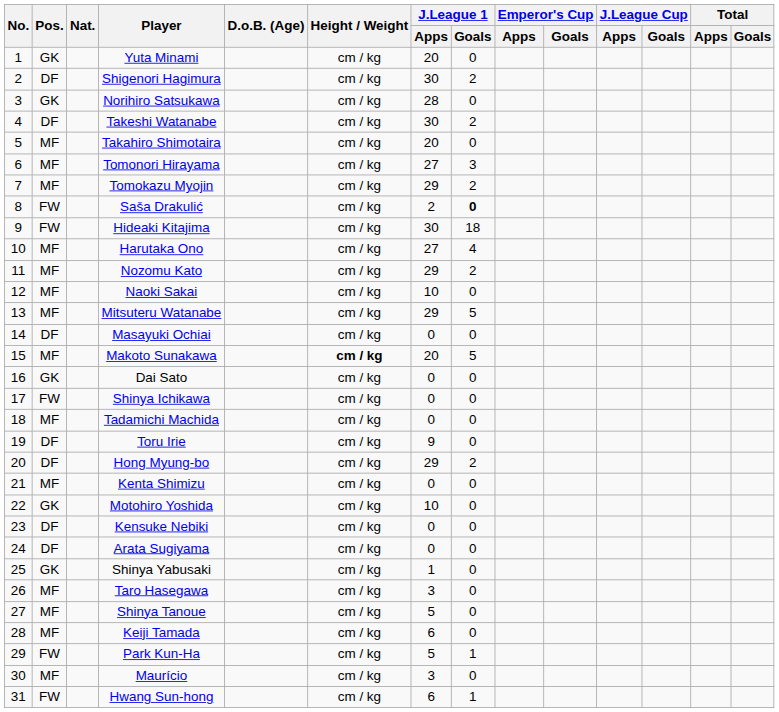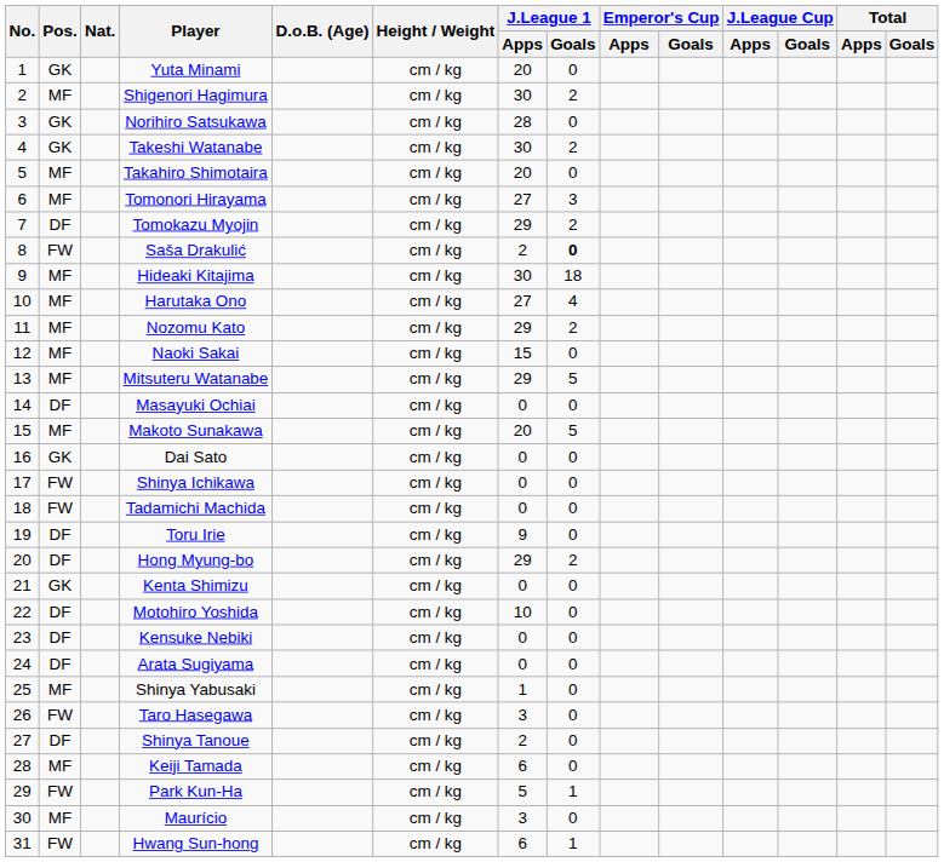 <table class="wikitable" style="text-align:center;">
 <tr>
 <th rowspan="2">No.</th>
 <th rowspan="2">Pos.</th>
 <th rowspan="2">Nat.</th>
 <th rowspan="2">Player</th>
 <th rowspan="2">D.o.B. (Age)</th>
 <th rowspan="2">Height / Weight</th>
 <th colspan="2"><a href='#'>J.League 1</a></th>
 <th colspan="2"><a href='#'>Emperor's Cup</a></th>
 <th colspan="2"><a href='#'>J.League Cup</a></th>
 <th colspan="2">Total</th>
 </tr>
 <tr>
 <th>Apps</th>
 <th>Goals</th>
 <th>Apps</th>
 <th>Goals</th>
 <th>Apps</th>
 <th>Goals</th>
 <th>Apps</th>
 <th>Goals</th>
 </tr>
 <tr>
 <td>1</td>
 <td>GK</td>
 <td></td>
 <td><a href='#'>Yuta Minami</a></td>
 <td></td>
 <td>cm / kg</td>
 <td>20</td>
 <td>0</td>
 <td></td>
 <td></td>
 <td></td>
 <td></td>
 <td></td>
 <td></td>
 </tr>
 <tr>
 <td>2</td>
-<td>DF</td>
+<td>MF</td>
 <td></td>
 <td><a href='#'>Shigenori Hagimura</a></td>
 <td></td>
 <td>cm / kg</td>
 <td>30</td>
 <td>2</td>
 <td></td>
 <td></td>
 <td></td>
 <td></td>
 <td></td>
 <td></td>
 </tr>
 <tr>
 <td>3</td>
 <td>GK</td>
 <td></td>
 <td><a href='#'>Norihiro Satsukawa</a></td>
 <td></td>
 <td>cm / kg</td>
 <td>28</td>
 <td>0</td>
 <td></td>
 <td></td>
 <td></td>
 <td></td>
 <td></td>
 <td></td>
 </tr>
 <tr>
 <td>4</td>
-<td>DF</td>
+<td>GK</td>
 <td></td>
 <td><a href='#'>Takeshi Watanabe</a></td>
 <td></td>
 <td>cm / kg</td>
 <td>30</td>
 <td>2</td>
 <td></td>
 <td></td>
 <td></td>
 <td></td>
 <td></td>
 <td></td>
 </tr>
 <tr>
 <td>5</td>
 <td>MF</td>
 <td></td>
 <td><a href='#'>Takahiro Shimotaira</a></td>
 <td></td>
 <td>cm / kg</td>
 <td>20</td>
 <td>0</td>
 <td></td>
 <td></td>
 <td></td>
 <td></td>
 <td></td>
 <td></td>
 </tr>
 <tr>
 <td>6</td>
 <td>MF</td>
 <td></td>
 <td><a href='#'>Tomonori Hirayama</a></td>
 <td></td>
 <td>cm / kg</td>
 <td>27</td>
 <td>3</td>
 <td></td>
 <td></td>
 <td></td>
 <td></td>
 <td></td>
 <td></td>
 </tr>
 <tr>
 <td>7</td>
-<td>MF</td>
+<td>DF</td>
 <td></td>
 <td><a href='#'>Tomokazu Myojin</a></td>
 <td></td>
 <td>cm / kg</td>
 <td>29</td>
 <td>2</td>
 <td></td>
 <td></td>
 <td></td>
 <td></td>
 <td></td>
 <td></td>
 </tr>
 <tr>
 <td>8</td>
 <td>FW</td>
 <td></td>
 <td><a href='#'>Saša Drakulić</a></td>
 <td></td>
 <td>cm / kg</td>
 <td>2</td>
 <td><strong>0</strong></td>
 <td></td>
 <td></td>
 <td></td>
 <td></td>
 <td></td>
 <td></td>
 </tr>
 <tr>
 <td>9</td>
-<td>FW</td>
+<td>MF</td>
 <td></td>
 <td><a href='#'>Hideaki Kitajima</a></td>
 <td></td>
 <td>cm / kg</td>
 <td>30</td>
 <td>18</td>
 <td></td>
 <td></td>
 <td></td>
 <td></td>
 <td></td>
 <td></td>
 </tr>
 <tr>
 <td>10</td>
 <td>MF</td>
 <td></td>
 <td><a href='#'>Harutaka Ono</a></td>
 <td></td>
 <td>cm / kg</td>
 <td>27</td>
 <td>4</td>
 <td></td>
 <td></td>
 <td></td>
 <td></td>
 <td></td>
 <td></td>
 </tr>
 <tr>
 <td>11</td>
 <td>MF</td>
 <td></td>
 <td><a href='#'>Nozomu Kato</a></td>
 <td></td>
 <td>cm / kg</td>
 <td>29</td>
 <td>2</td>
 <td></td>
 <td></td>
 <td></td>
 <td></td>
 <td></td>
 <td></td>
 </tr>
 <tr>
 <td>12</td>
 <td>MF</td>
 <td></td>
 <td><a href='#'>Naoki Sakai</a></td>
 <td></td>
 <td>cm / kg</td>
-<td>10</td>
+<td>15</td>
 <td>0</td>
 <td></td>
 <td></td>
 <td></td>
 <td></td>
 <td></td>
 <td></td>
 </tr>
 <tr>
 <td>13</td>
 <td>MF</td>
 <td></td>
 <td><a href='#'>Mitsuteru Watanabe</a></td>
 <td></td>
 <td>cm / kg</td>
 <td>29</td>
 <td>5</td>
 <td></td>
 <td></td>
 <td></td>
 <td></td>
 <td></td>
 <td></td>
 </tr>
 <tr>
 <td>14</td>
 <td>DF</td>
 <td></td>
 <td><a href='#'>Masayuki Ochiai</a></td>
 <td></td>
 <td>cm / kg</td>
 <td>0</td>
 <td>0</td>
 <td></td>
 <td></td>
 <td></td>
 <td></td>
 <td></td>
 <td></td>
 </tr>
 <tr>
 <td>15</td>
 <td>MF</td>
 <td></td>
 <td><a href='#'>Makoto Sunakawa</a></td>
 <td></td>
-<td><strong>cm / kg</strong></td>
+<td>cm / kg</td>
 <td>20</td>
 <td>5</td>
 <td></td>
 <td></td>
 <td></td>
 <td></td>
 <td></td>
 <td></td>
 </tr>
 <tr>
 <td>16</td>
 <td>GK</td>
 <td></td>
 <td>Dai Sato</td>
 <td></td>
 <td>cm / kg</td>
 <td>0</td>
 <td>0</td>
 <td></td>
 <td></td>
 <td></td>
 <td></td>
 <td></td>
 <td></td>
 </tr>
 <tr>
 <td>17</td>
 <td>FW</td>
 <td></td>
 <td><a href='#'>Shinya Ichikawa</a></td>
 <td></td>
 <td>cm / kg</td>
 <td>0</td>
 <td>0</td>
 <td></td>
 <td></td>
 <td></td>
 <td></td>
 <td></td>
 <td></td>
 </tr>
 <tr>
 <td>18</td>
-<td>MF</td>
+<td>FW</td>
 <td></td>
 <td><a href='#'>Tadamichi Machida</a></td>
 <td></td>
 <td>cm / kg</td>
 <td>0</td>
 <td>0</td>
 <td></td>
 <td></td>
 <td></td>
 <td></td>
 <td></td>
 <td></td>
 </tr>
 <tr>
 <td>19</td>
 <td>DF</td>
 <td></td>
 <td><a href='#'>Toru Irie</a></td>
 <td></td>
 <td>cm / kg</td>
 <td>9</td>
 <td>0</td>
 <td></td>
 <td></td>
 <td></td>
 <td></td>
 <td></td>
 <td></td>
 </tr>
 <tr>
 <td>20</td>
 <td>DF</td>
 <td></td>
 <td><a href='#'>Hong Myung-bo</a></td>
 <td></td>
 <td>cm / kg</td>
 <td>29</td>
 <td>2</td>
 <td></td>
 <td></td>
 <td></td>
 <td></td>
 <td></td>
 <td></td>
 </tr>
 <tr>
 <td>21</td>
-<td>MF</td>
+<td>GK</td>
 <td></td>
 <td><a href='#'>Kenta Shimizu</a></td>
 <td></td>
 <td>cm / kg</td>
 <td>0</td>
 <td>0</td>
 <td></td>
 <td></td>
 <td></td>
 <td></td>
 <td></td>
 <td></td>
 </tr>
 <tr>
 <td>22</td>
-<td>GK</td>
+<td>DF</td>
 <td></td>
 <td><a href='#'>Motohiro Yoshida</a></td>
 <td></td>
 <td>cm / kg</td>
 <td>10</td>
 <td>0</td>
 <td></td>
 <td></td>
 <td></td>
 <td></td>
 <td></td>
 <td></td>
 </tr>
 <tr>
 <td>23</td>
 <td>DF</td>
 <td></td>
 <td><a href='#'>Kensuke Nebiki</a></td>
 <td></td>
 <td>cm / kg</td>
 <td>0</td>
 <td>0</td>
 <td></td>
 <td></td>
 <td></td>
 <td></td>
 <td></td>
 <td></td>
 </tr>
 <tr>
 <td>24</td>
 <td>DF</td>
 <td></td>
 <td><a href='#'>Arata Sugiyama</a></td>
 <td></td>
 <td>cm / kg</td>
 <td>0</td>
 <td>0</td>
 <td></td>
 <td></td>
 <td></td>
 <td></td>
 <td></td>
 <td></td>
 </tr>
 <tr>
 <td>25</td>
-<td>GK</td>
+<td>MF</td>
 <td></td>
 <td>Shinya Yabusaki</td>
 <td></td>
 <td>cm / kg</td>
 <td>1</td>
 <td>0</td>
 <td></td>
 <td></td>
 <td></td>
 <td></td>
 <td></td>
 <td></td>
 </tr>
 <tr>
 <td>26</td>
-<td>MF</td>
+<td>FW</td>
 <td></td>
 <td><a href='#'>Taro Hasegawa</a></td>
 <td></td>
 <td>cm / kg</td>
 <td>3</td>
 <td>0</td>
 <td></td>
 <td></td>
 <td></td>
 <td></td>
 <td></td>
 <td></td>
 </tr>
 <tr>
 <td>27</td>
-<td>MF</td>
+<td>DF</td>
 <td></td>
 <td><a href='#'>Shinya Tanoue</a></td>
 <td></td>
 <td>cm / kg</td>
-<td>5</td>
+<td>2</td>
 <td>0</td>
 <td></td>
 <td></td>
 <td></td>
 <td></td>
 <td></td>
 <td></td>
 </tr>
 <tr>
 <td>28</td>
 <td>MF</td>
 <td></td>
 <td><a href='#'>Keiji Tamada</a></td>
 <td></td>
 <td>cm / kg</td>
 <td>6</td>
 <td>0</td>
 <td></td>
 <td></td>
 <td></td>
 <td></td>
 <td></td>
 <td></td>
 </tr>
 <tr>
 <td>29</td>
 <td>FW</td>
 <td></td>
 <td><a href='#'>Park Kun-Ha</a></td>
 <td></td>
 <td>cm / kg</td>
 <td>5</td>
 <td>1</td>
 <td></td>
 <td></td>
 <td></td>
 <td></td>
 <td></td>
 <td></td>
 </tr>
 <tr>
 <td>30</td>
 <td>MF</td>
 <td></td>
 <td><a href='#'>Maurício</a></td>
 <td></td>
 <td>cm / kg</td>
 <td>3</td>
 <td>0</td>
 <td></td>
 <td></td>
 <td></td>
 <td></td>
 <td></td>
 <td></td>
 </tr>
 <tr>
 <td>31</td>
 <td>FW</td>
 <td></td>
 <td><a href='#'>Hwang Sun-hong</a></td>
 <td></td>
 <td>cm / kg</td>
 <td>6</td>
 <td>1</td>
 <td></td>
 <td></td>
 <td></td>
 <td></td>
 <td></td>
 <td></td>
 </tr>
 </table>
